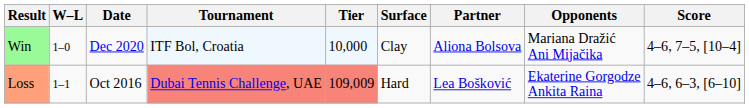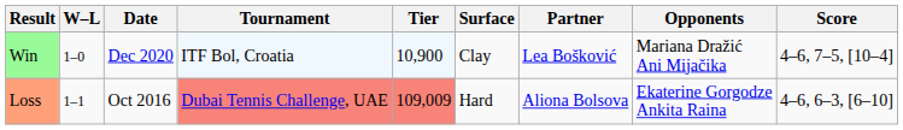 <table class="sortable wikitable">
 <tr>
 <th>Result</th>
 <th class="unsortable">W–L</th>
 <th>Date</th>
 <th>Tournament</th>
 <th>Tier</th>
 <th>Surface</th>
 <th>Partner</th>
 <th>Opponents</th>
 <th class="unsortable">Score</th>
 </tr>
 <tr>
 <td style="background:#98fb98;">Win</td>
 <td><small>1–0</small></td>
 <td><a href='#'>Dec 2020</a></td>
 <td style="background:#f0f8ff;">ITF Bol, Croatia</td>
-<td style="background:#f0f8ff;">10,000</td>
+<td style="background:#f0f8ff;">10,900</td>
 <td>Clay</td>
-<td> <a href='#'>Aliona Bolsova</a></td>
+<td> <a href='#'>Lea Bošković</a></td>
 <td> Mariana Dražić <br>  <a href='#'>Ani Mijačika</a></td>
 <td>4–6, 7–5, [10–4]</td>
 </tr>
 <tr>
 <td bgcolor=ffa07a>Loss</td>
 <td><small>1–1</small></td>
 <td>Oct 2016</td>
 <td style="background:#f88379;"><a href='#'>Dubai Tennis Challenge</a>, UAE</td>
 <td style="background:#f88379;">109,009</td>
 <td>Hard</td>
-<td> <a href='#'>Lea Bošković</a></td>
+<td> <a href='#'>Aliona Bolsova</a></td>
 <td> <a href='#'>Ekaterine Gorgodze</a> <br>  <a href='#'>Ankita Raina</a></td>
 <td>4–6, 6–3, [6–10]</td>
 </tr>
 </table>
